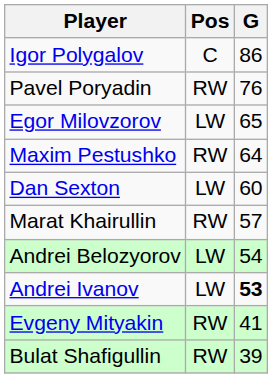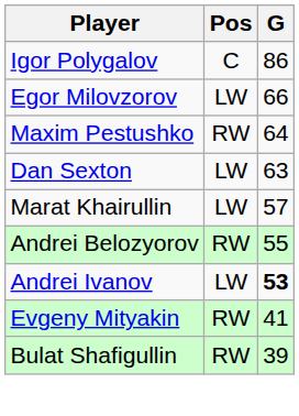 <table class="wikitable">
 <tr>
 <th>Player</th>
 <th>Pos</th>
 <th>G</th>
 </tr>
 <tr style="text-align:center;">
 <td style="text-align:left;"> <a href='#'>Igor Polygalov</a></td>
 <td>C</td>
 <td>86</td>
 </tr>
 <tr style="text-align:center;">
-<td style="text-align:left;"> Pavel Poryadin</td>
-<td>RW</td>
-<td>76</td>
-</tr>
-<tr style="text-align:center;">
 <td style="text-align:left;"> <a href='#'>Egor Milovzorov</a></td>
 <td>LW</td>
-<td>65</td>
+<td>66</td>
 </tr>
 <tr style="text-align:center;">
 <td style="text-align:left;"> <a href='#'>Maxim Pestushko</a></td>
 <td>RW</td>
 <td>64</td>
 </tr>
 <tr style="text-align:center;">
 <td style="text-align:left;"> <a href='#'>Dan Sexton</a></td>
 <td>LW</td>
-<td>60</td>
+<td>63</td>
 </tr>
 <tr style="text-align:center;">
 <td style="text-align:left;"> Marat Khairullin</td>
-<td>RW</td>
+<td>LW</td>
 <td>57</td>
 </tr>
 <tr style="text-align:center;" bgcolor="#cfc">
 <td style="text-align:left;"> Andrei Belozyorov</td>
-<td>LW</td>
-<td>54</td>
+<td>RW</td>
+<td>55</td>
 </tr>
 <tr style="text-align:center;">
 <td style="text-align:left;"> <a href='#'>Andrei Ivanov</a></td>
 <td>LW</td>
 <td><strong>53</strong></td>
 </tr>
 <tr style="text-align:center;"  bgcolor="#cfc">
 <td style="text-align:left;"> <a href='#'>Evgeny Mityakin</a></td>
 <td>RW</td>
 <td>41</td>
 </tr>
 <tr style="text-align:center;"  bgcolor="#cfc">
 <td style="text-align:left;"> Bulat Shafigullin</td>
 <td>RW</td>
 <td>39</td>
 </tr>
 </table>
